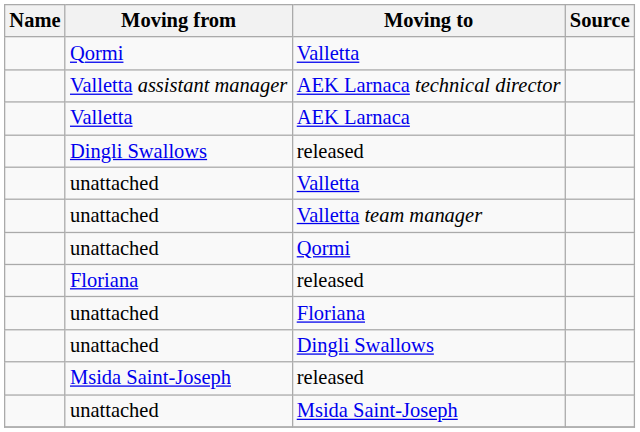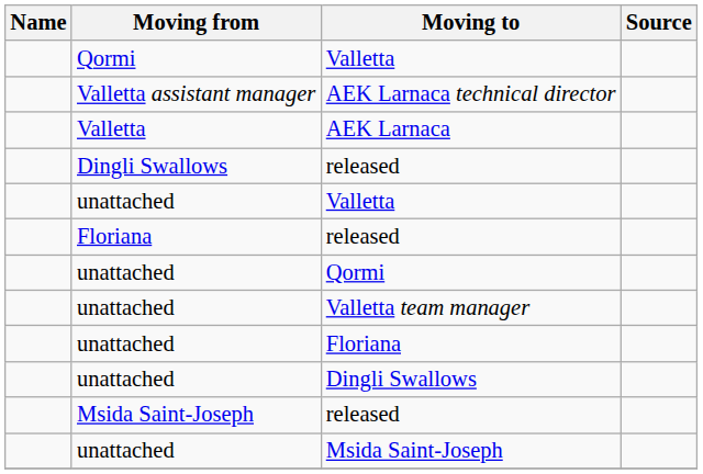 <table class="wikitable sortable">
 <tr>
 <th>Name</th>
 <th>Moving from</th>
 <th>Moving to</th>
 <th>Source</th>
 </tr>
 <tr>
 <td> </td>
 <td><a href='#'>Qormi</a></td>
 <td><a href='#'>Valletta</a></td>
 <td></td>
 </tr>
 <tr>
 <td> </td>
 <td><a href='#'>Valletta</a> <em>assistant manager</em></td>
 <td> <a href='#'>AEK Larnaca</a> <em>technical director</em></td>
 <td></td>
 </tr>
 <tr>
 <td> </td>
 <td><a href='#'>Valletta</a></td>
 <td> <a href='#'>AEK Larnaca</a></td>
 <td></td>
 </tr>
 <tr>
 <td> </td>
 <td><a href='#'>Dingli Swallows</a></td>
 <td>released</td>
 <td></td>
 </tr>
 <tr>
 <td> </td>
 <td>unattached</td>
 <td><a href='#'>Valletta</a></td>
 <td></td>
 </tr>
 <tr>
 <td> </td>
-<td>unattached</td>
-<td><a href='#'>Valletta</a> <em>team manager</em></td>
+<td><a href='#'>Floriana</a></td>
+<td>released</td>
 <td></td>
 </tr>
 <tr>
 <td> </td>
 <td>unattached</td>
 <td><a href='#'>Qormi</a></td>
 <td></td>
 </tr>
 <tr>
 <td> </td>
-<td><a href='#'>Floriana</a></td>
-<td>released</td>
+<td>unattached</td>
+<td><a href='#'>Valletta</a> <em>team manager</em></td>
 <td></td>
 </tr>
 <tr>
 <td> </td>
 <td>unattached</td>
 <td><a href='#'>Floriana</a></td>
 <td></td>
 </tr>
 <tr>
 <td> </td>
 <td>unattached</td>
 <td><a href='#'>Dingli Swallows</a></td>
 <td></td>
 </tr>
 <tr>
 <td> </td>
 <td><a href='#'>Msida Saint-Joseph</a></td>
 <td>released</td>
 <td></td>
 </tr>
 <tr>
 <td> </td>
 <td>unattached</td>
 <td><a href='#'>Msida Saint-Joseph</a></td>
 <td></td>
 </tr>
 <tr>
 </tr>
 </table>
